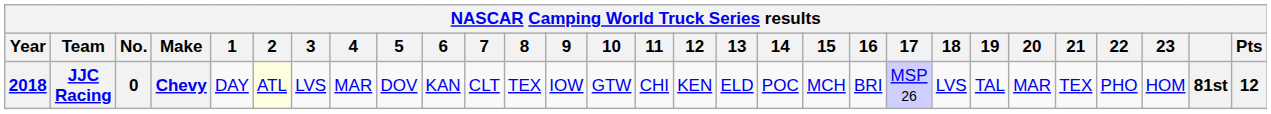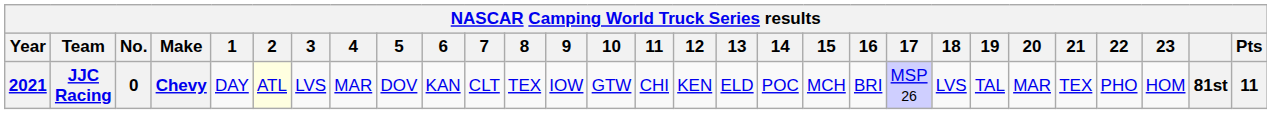 <table class="wikitable" style="text-align:center; font-size:75%">
 <tr>
 <th colspan=45><a href='#'>NASCAR</a> <a href='#'>Camping World Truck Series</a> results</th>
 </tr>
 <tr>
 <th>Year</th>
 <th>Team</th>
 <th>No.</th>
 <th>Make</th>
 <th>1</th>
 <th>2</th>
 <th>3</th>
 <th>4</th>
 <th>5</th>
 <th>6</th>
 <th>7</th>
 <th>8</th>
 <th>9</th>
 <th>10</th>
 <th>11</th>
 <th>12</th>
 <th>13</th>
 <th>14</th>
 <th>15</th>
 <th>16</th>
 <th>17</th>
 <th>18</th>
 <th>19</th>
 <th>20</th>
 <th>21</th>
 <th>22</th>
 <th>23</th>
 <th></th>
 <th>Pts</th>
 </tr>
 <tr>
-<th><a href='#'>2018</a></th>
+<th><a href='#'>2021</a></th>
 <th><a href='#'>JJC Racing</a></th>
 <th>0</th>
 <th><a href='#'>Chevy</a></th>
 <td><a href='#'>DAY</a></td>
 <td style="background: lightyellow;"><a href='#'>ATL</a></td>
 <td><a href='#'>LVS</a></td>
 <td><a href='#'>MAR</a></td>
 <td><a href='#'>DOV</a></td>
 <td><a href='#'>KAN</a></td>
 <td><a href='#'>CLT</a></td>
 <td><a href='#'>TEX</a></td>
 <td><a href='#'>IOW</a></td>
 <td><a href='#'>GTW</a></td>
 <td><a href='#'>CHI</a></td>
 <td><a href='#'>KEN</a></td>
 <td><a href='#'>ELD</a></td>
 <td><a href='#'>POC</a></td>
 <td><a href='#'>MCH</a></td>
 <td><a href='#'>BRI</a></td>
 <td style="background:#CFCFFF;"><a href='#'>MSP</a><br><small>26</small></td>
 <td><a href='#'>LVS</a></td>
 <td><a href='#'>TAL</a></td>
 <td><a href='#'>MAR</a></td>
 <td><a href='#'>TEX</a></td>
 <td><a href='#'>PHO</a></td>
 <td><a href='#'>HOM</a></td>
 <th>81st</th>
-<th>12</th>
+<th>11</th>
 </tr>
 </table>
